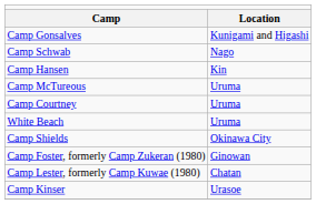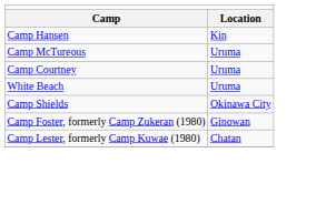 <table class="wikitable">
 <tr>
 <td colspan="2"></td>
 </tr>
 <tr>
 <th>Camp</th>
 <th>Location</th>
-</tr>
-<tr>
-<td><a href='#'>Camp Gonsalves</a></td>
-<td><a href='#'>Kunigami</a> and <a href='#'>Higashi</a></td>
-</tr>
-<tr>
-<td><a href='#'>Camp Schwab</a></td>
-<td><a href='#'>Nago</a></td>
 </tr>
 <tr>
 <td><a href='#'>Camp Hansen</a></td>
 <td><a href='#'>Kin</a></td>
 </tr>
 <tr>
 <td><a href='#'>Camp McTureous</a></td>
 <td><a href='#'>Uruma</a></td>
 </tr>
 <tr>
 <td><a href='#'>Camp Courtney</a></td>
 <td><a href='#'>Uruma</a></td>
 </tr>
 <tr>
 <td><a href='#'>White Beach</a></td>
 <td><a href='#'>Uruma</a></td>
 </tr>
 <tr>
 <td><a href='#'>Camp Shields</a></td>
 <td><a href='#'>Okinawa City</a></td>
 </tr>
 <tr>
 <td><a href='#'>Camp Foster</a>, formerly <a href='#'>Camp Zukeran</a> (1980)</td>
 <td><a href='#'>Ginowan</a></td>
 </tr>
 <tr>
 <td><a href='#'>Camp Lester</a>, formerly <a href='#'>Camp Kuwae</a> (1980)</td>
 <td><a href='#'>Chatan</a></td>
 </tr>
 <tr>
-<td><a href='#'>Camp Kinser</a></td>
-<td><a href='#'>Urasoe</a></td>
-</tr>
-<tr>
 </tr>
 </table>
